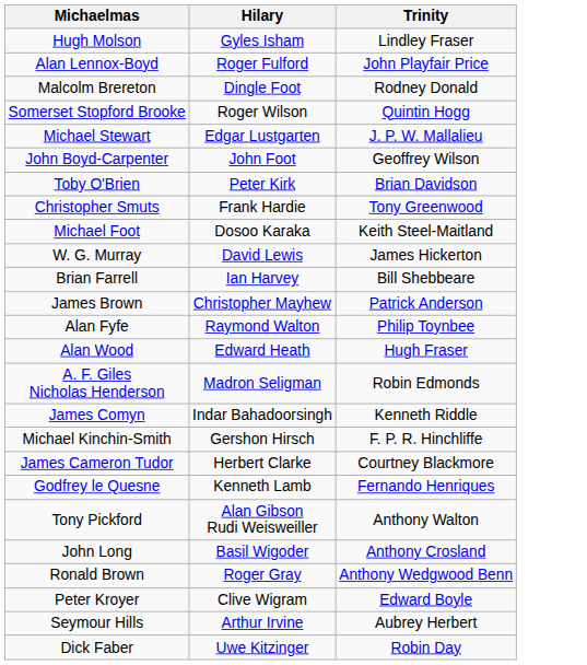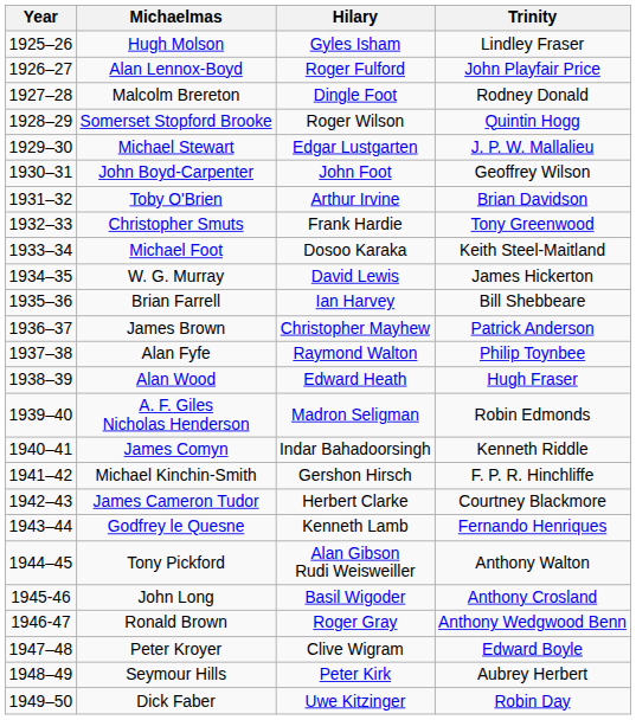 <table class="wikitable sortable">
 <tr>
+<th>Year</th>
 <th>Michaelmas</th>
 <th>Hilary</th>
 <th>Trinity</th>
 </tr>
 <tr>
+<td align="center">1925–26</td>
 <td align="center"> <a href='#'>Hugh Molson</a></td>
 <td align="center"> <a href='#'>Gyles Isham</a></td>
 <td align="center"> Lindley Fraser</td>
 </tr>
 <tr>
+<td align="center">1926–27</td>
 <td align="center"> <a href='#'>Alan Lennox-Boyd</a></td>
 <td align="center"> <a href='#'>Roger Fulford</a></td>
 <td align="center"> <a href='#'>John Playfair Price</a></td>
 </tr>
 <tr>
+<td align="center">1927–28</td>
 <td align="center"> Malcolm Brereton</td>
 <td align="center"> <a href='#'>Dingle Foot</a></td>
 <td align="center"> Rodney Donald</td>
 </tr>
 <tr>
+<td align="center">1928–29</td>
 <td align="center"> <a href='#'>Somerset Stopford Brooke</a></td>
 <td align="center"> Roger Wilson</td>
 <td align="center"> <a href='#'>Quintin Hogg</a></td>
 </tr>
 <tr>
+<td align="center">1929–30</td>
 <td align="center"> <a href='#'>Michael Stewart</a></td>
 <td align="center"> <a href='#'>Edgar Lustgarten</a></td>
 <td align="center"> <a href='#'>J. P. W. Mallalieu</a></td>
 </tr>
 <tr>
+<td align="center">1930–31</td>
 <td align="center"> <a href='#'>John Boyd-Carpenter</a></td>
 <td align="center"> <a href='#'>John Foot</a></td>
 <td align="center"> Geoffrey Wilson</td>
 </tr>
 <tr>
+<td align="center">1931–32</td>
 <td align="center"> <a href='#'>Toby O'Brien</a></td>
-<td align="center"> <a href='#'>Peter Kirk</a></td>
+<td align="center"> <a href='#'>Arthur Irvine</a></td>
 <td align="center"> <a href='#'>Brian Davidson</a></td>
 </tr>
 <tr>
+<td align="center">1932–33</td>
 <td align="center"> <a href='#'>Christopher Smuts</a></td>
 <td align="center"> Frank Hardie</td>
 <td align="center"> <a href='#'>Tony Greenwood</a></td>
 </tr>
 <tr>
+<td align="center">1933–34</td>
 <td align="center"> <a href='#'>Michael Foot</a></td>
 <td align="center"> Dosoo Karaka</td>
 <td align="center"> Keith Steel-Maitland</td>
 </tr>
 <tr>
+<td align="center">1934–35</td>
 <td align="center"> W. G. Murray</td>
 <td align="center"> <a href='#'>David Lewis</a></td>
 <td align="center"> James Hickerton</td>
 </tr>
 <tr>
+<td align="center">1935–36</td>
 <td align="center"> Brian Farrell</td>
 <td align="center"> <a href='#'>Ian Harvey</a></td>
 <td align="center"> Bill Shebbeare</td>
 </tr>
 <tr>
+<td align="center">1936–37</td>
 <td align="center"> James Brown</td>
 <td align="center"> <a href='#'>Christopher Mayhew</a></td>
 <td align="center"> <a href='#'>Patrick Anderson</a></td>
 </tr>
 <tr>
+<td align="center">1937–38</td>
 <td align="center"> Alan Fyfe</td>
 <td align="center"> <a href='#'>Raymond Walton</a></td>
 <td align="center"> <a href='#'>Philip Toynbee</a></td>
 </tr>
 <tr>
+<td align="center">1938–39</td>
 <td align="center"> <a href='#'>Alan Wood</a></td>
 <td align="center"> <a href='#'>Edward Heath</a></td>
 <td align="center"> <a href='#'>Hugh Fraser</a></td>
 </tr>
 <tr>
+<td align="center">1939–40</td>
 <td align="center"> <a href='#'>A. F. Giles</a><br> <a href='#'>Nicholas Henderson</a></td>
 <td align="center"> <a href='#'>Madron Seligman</a></td>
 <td align="center"> Robin Edmonds</td>
 </tr>
 <tr>
+<td align="center">1940–41</td>
 <td align="center"> <a href='#'>James Comyn</a></td>
 <td align="center"> Indar Bahadoorsingh</td>
 <td align="center"> Kenneth Riddle</td>
 </tr>
 <tr>
+<td align="center">1941–42</td>
 <td align="center"> Michael Kinchin-Smith</td>
 <td align="center"> Gershon Hirsch</td>
 <td align="center"> F. P. R. Hinchliffe</td>
 </tr>
 <tr>
+<td align="center">1942–43</td>
 <td align="center"> <a href='#'>James Cameron Tudor</a></td>
 <td align="center"> Herbert Clarke</td>
 <td align="center"> Courtney Blackmore</td>
 </tr>
 <tr>
+<td align="center">1943–44</td>
 <td align="center"> <a href='#'>Godfrey le Quesne</a></td>
 <td align="center"> Kenneth Lamb</td>
 <td align="center"> <a href='#'>Fernando Henriques</a></td>
 </tr>
 <tr>
+<td align="center">1944–45</td>
 <td align="center"> Tony Pickford</td>
 <td align="center"> <a href='#'>Alan Gibson</a><br> Rudi Weisweiller</td>
 <td align="center"> Anthony Walton</td>
 </tr>
 <tr>
+<td align="center">1945-46</td>
 <td align="center"> John Long</td>
 <td align="center"> <a href='#'>Basil Wigoder</a></td>
 <td align="center"> <a href='#'>Anthony Crosland</a></td>
 </tr>
 <tr>
+<td align="center">1946-47</td>
 <td align="center"> Ronald Brown</td>
 <td align="center"> <a href='#'>Roger Gray</a><br></td>
 <td align="center"> <a href='#'>Anthony Wedgwood Benn</a></td>
 </tr>
 <tr>
+<td align="center">1947–48</td>
 <td align="center"> Peter Kroyer</td>
 <td align="center"> Clive Wigram</td>
 <td align="center"> <a href='#'>Edward Boyle</a></td>
 </tr>
 <tr>
+<td align="center">1948–49</td>
 <td align="center"> Seymour Hills</td>
-<td align="center"> <a href='#'>Arthur Irvine</a></td>
+<td align="center"> <a href='#'>Peter Kirk</a></td>
 <td align="center"> Aubrey Herbert</td>
 </tr>
 <tr>
+<td align="center">1949–50</td>
 <td align="center"> Dick Faber</td>
 <td align="center"> <a href='#'>Uwe Kitzinger</a></td>
 <td align="center"> <a href='#'>Robin Day</a></td>
 </tr>
 </table>
